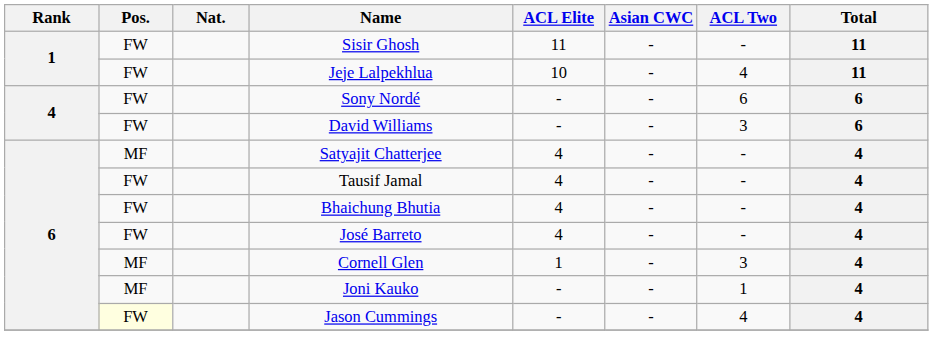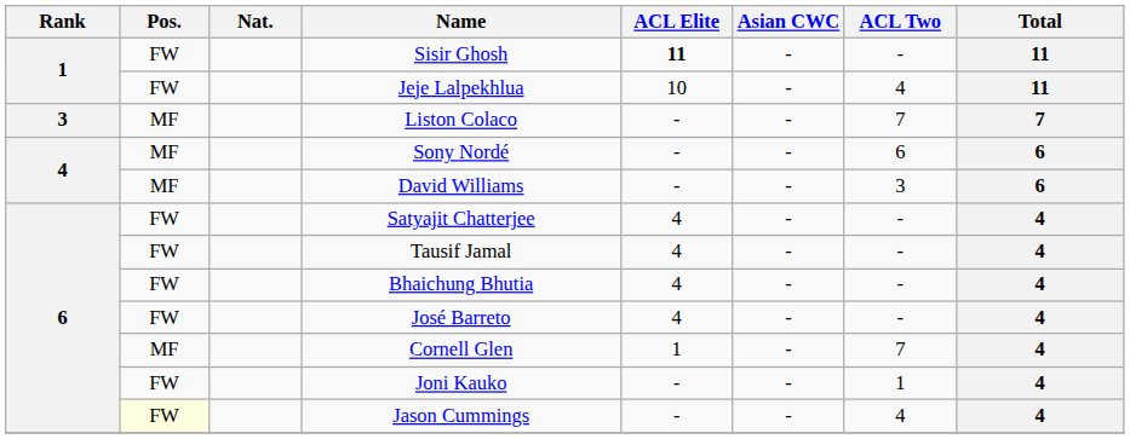 <table class="wikitable" style="text-align:center; font-size:85%;">
 <tr>
 <th>Rank</th>
 <th>Pos.</th>
 <th>Nat.</th>
 <th>Name</th>
 <th width="10%"><a href='#'>ACL Elite</a></th>
 <th width="10%"><a href='#'>Asian CWC</a></th>
 <th width="10%"><a href='#'>ACL Two</a></th>
 <th width="15%">Total</th>
 </tr>
 <tr>
 <th rowspan="2">1</th>
 <td>FW</td>
 <td></td>
 <td><a href='#'>Sisir Ghosh</a></td>
-<td>11</td>
+<td><strong>11</strong></td>
 <td>-</td>
 <td>-</td>
 <th>11</th>
 </tr>
 <tr>
 <td>FW</td>
 <td></td>
 <td><a href='#'>Jeje Lalpekhlua</a></td>
 <td>10</td>
 <td>-</td>
 <td>4</td>
 <th>11</th>
 </tr>
 <tr>
+<th rowspan="1">3</th>
+<td>MF</td>
+<td></td>
+<td><a href='#'>Liston Colaco</a></td>
+<td>-</td>
+<td>-</td>
+<td>7</td>
+<th>7</th>
+</tr>
+<tr>
 <th rowspan="2">4</th>
-<td>FW</td>
+<td>MF</td>
 <td></td>
 <td><a href='#'>Sony Nordé</a></td>
 <td>-</td>
 <td>-</td>
 <td>6</td>
 <th>6</th>
 </tr>
 <tr>
-<td>FW</td>
+<td>MF</td>
 <td></td>
 <td><a href='#'>David Williams</a></td>
 <td>-</td>
 <td>-</td>
 <td>3</td>
 <th>6</th>
 </tr>
 <tr>
 <th rowspan="7">6</th>
-<td>MF</td>
+<td>FW</td>
 <td></td>
 <td><a href='#'>Satyajit Chatterjee</a></td>
 <td>4</td>
 <td>-</td>
 <td>-</td>
 <th>4</th>
 </tr>
 <tr>
 <td>FW</td>
 <td></td>
 <td>Tausif Jamal</td>
 <td>4</td>
 <td>-</td>
 <td>-</td>
 <th>4</th>
 </tr>
 <tr>
 <td>FW</td>
 <td></td>
 <td><a href='#'>Bhaichung Bhutia</a></td>
 <td>4</td>
 <td>-</td>
 <td>-</td>
 <th>4</th>
 </tr>
 <tr>
 <td>FW</td>
 <td></td>
 <td><a href='#'>José Barreto</a></td>
 <td>4</td>
 <td>-</td>
 <td>-</td>
 <th>4</th>
 </tr>
 <tr>
 <td>MF</td>
 <td></td>
 <td><a href='#'>Cornell Glen</a></td>
 <td>1</td>
 <td>-</td>
-<td>3</td>
+<td>7</td>
 <th>4</th>
 </tr>
 <tr>
-<td>MF</td>
+<td>FW</td>
 <td></td>
 <td><a href='#'>Joni Kauko</a></td>
 <td>-</td>
 <td>-</td>
 <td>1</td>
 <th>4</th>
 </tr>
 <tr>
 <td style="background: lightyellow;">FW</td>
 <td></td>
 <td><a href='#'>Jason Cummings</a></td>
 <td>-</td>
 <td>-</td>
 <td>4</td>
 <th>4</th>
 </tr>
 <tr>
 </tr>
 </table>
